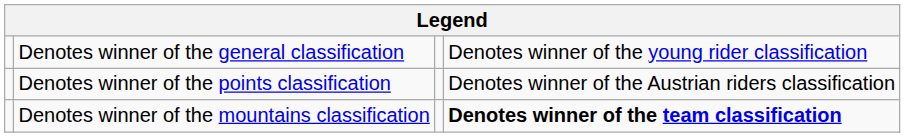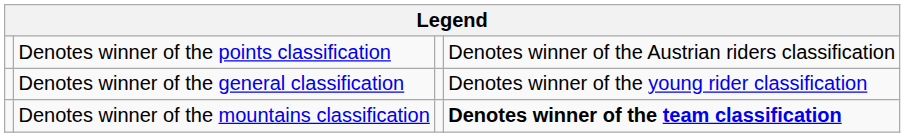 <table class="wikitable">
 <tr>
 <th colspan=4>Legend</th>
+</tr>
+<tr>
+<td></td>
+<td>Denotes winner of the <a href='#'>points classification</a></td>
+<td></td>
+<td>Denotes winner of the Austrian riders classification</td>
 </tr>
 <tr>
 <td></td>
 <td>Denotes winner of the <a href='#'>general classification</a></td>
 <td></td>
 <td>Denotes winner of the <a href='#'>young rider classification</a></td>
 </tr>
 <tr>
 <td></td>
-<td>Denotes winner of the <a href='#'>points classification</a></td>
-<td></td>
-<td>Denotes winner of the Austrian riders classification</td>
-</tr>
-<tr>
-<td></td>
 <td>Denotes winner of the <a href='#'>mountains classification</a></td>
 <td></td>
 <td><strong>Denotes winner of the <a href='#'>team classification</a></strong></td>
 </tr>
 </table>
